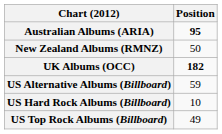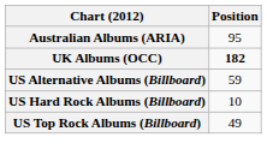 <table class="wikitable plainrowheaders" style="text-align:center">
 <tr>
 <th>Chart (2012)</th>
 <th>Position</th>
 </tr>
 <tr>
 <th scope="row">Australian Albums (ARIA)</th>
-<td align="center"><strong>95</strong></td>
-</tr>
-<tr>
-<th scope="row">New Zealand Albums (RMNZ)</th>
-<td align="center">50</td>
+<td align="center">95</td>
 </tr>
 <tr>
 <th scope="row">UK Albums (OCC)</th>
 <td align="center"><strong>182</strong></td>
 </tr>
 <tr>
 <th scope="row">US Alternative Albums (<em>Billboard</em>)</th>
 <td align="center">59</td>
 </tr>
 <tr>
 <th scope="row">US Hard Rock Albums (<em>Billboard</em>)</th>
 <td align="center">10</td>
 </tr>
 <tr>
 <th scope="row">US Top Rock Albums (<em>Billboard</em>)</th>
 <td align="center">49</td>
 </tr>
 </table>
